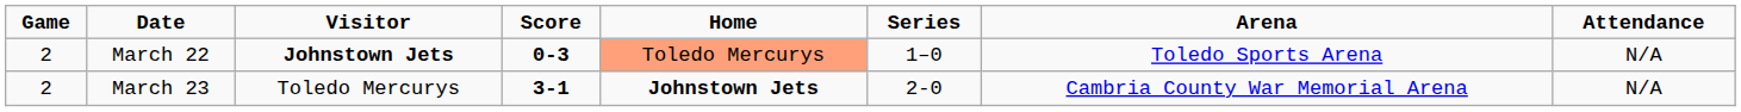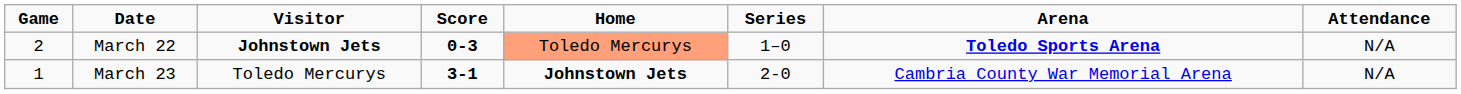 <table class="wikitable" width="70%">
 <tr align="center">
 <td><strong>Game</strong></td>
 <td><strong>Date</strong></td>
 <td><strong>Visitor</strong></td>
 <td><strong>Score</strong></td>
 <td><strong>Home</strong></td>
 <td><strong>Series</strong></td>
 <td><strong>Arena</strong></td>
 <td><strong>Attendance</strong></td>
 </tr>
 <tr align="center">
 <td>2</td>
 <td>March 22</td>
 <td><strong>Johnstown Jets</strong></td>
 <td><strong>0-3</strong></td>
 <td style="background: lightsalmon;">Toledo Mercurys</td>
 <td>1–0</td>
-<td><a href='#'>Toledo Sports Arena</a></td>
+<td><strong><a href='#'>Toledo Sports Arena</a></strong></td>
 <td>N/A</td>
 </tr>
 <tr align="center">
-<td>2</td>
+<td>1</td>
 <td>March 23</td>
 <td>Toledo Mercurys</td>
 <td><strong>3-1</strong></td>
 <td><strong>Johnstown Jets</strong></td>
 <td>2-0</td>
 <td><a href='#'>Cambria County War Memorial Arena</a></td>
 <td>N/A</td>
 </tr>
 </table>
